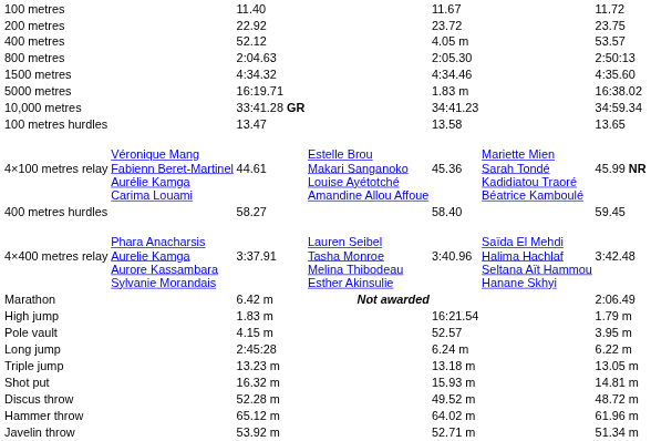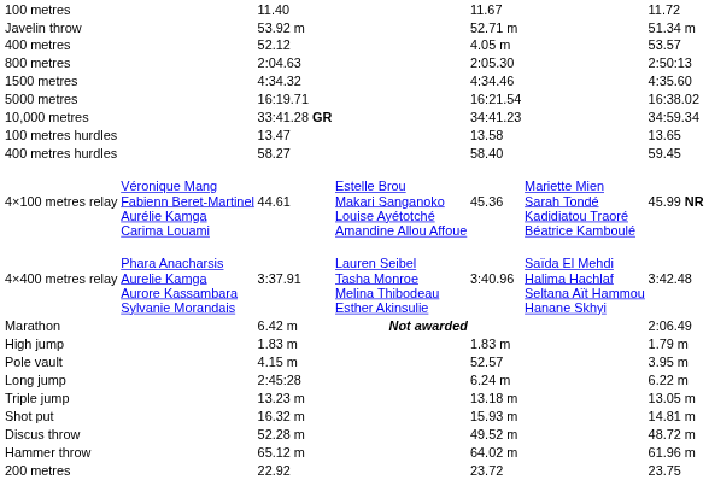 <table>
 <tr>
 <td>100 metres</td>
 <td></td>
 <td>11.40</td>
 <td></td>
 <td>11.67</td>
 <td></td>
 <td>11.72</td>
 </tr>
 <tr>
-<td>200 metres</td>
+<td>Javelin throw</td>
 <td></td>
-<td>22.92</td>
+<td>53.92 m</td>
 <td></td>
-<td>23.72</td>
+<td>52.71 m</td>
 <td></td>
-<td>23.75</td>
+<td>51.34 m</td>
 </tr>
 <tr>
 <td>400 metres</td>
 <td></td>
 <td>52.12</td>
 <td></td>
 <td>4.05 m</td>
 <td></td>
 <td>53.57</td>
 </tr>
 <tr>
 <td>800 metres</td>
 <td></td>
 <td>2:04.63</td>
 <td></td>
 <td>2:05.30</td>
 <td></td>
 <td>2:50:13</td>
 </tr>
 <tr>
 <td>1500 metres</td>
 <td></td>
 <td>4:34.32</td>
 <td></td>
 <td>4:34.46</td>
 <td></td>
 <td>4:35.60</td>
 </tr>
 <tr>
 <td>5000 metres</td>
 <td></td>
 <td>16:19.71</td>
 <td></td>
-<td>1.83 m</td>
+<td>16:21.54</td>
 <td></td>
 <td>16:38.02</td>
 </tr>
 <tr>
 <td>10,000 metres</td>
 <td></td>
 <td>33:41.28 <strong>GR</strong></td>
 <td></td>
 <td>34:41.23</td>
 <td></td>
 <td>34:59.34</td>
 </tr>
 <tr>
 <td>100 metres hurdles</td>
 <td></td>
 <td>13.47</td>
 <td></td>
 <td>13.58</td>
 <td></td>
 <td>13.65</td>
 </tr>
 <tr>
+<td>400 metres hurdles</td>
+<td></td>
+<td>58.27</td>
+<td></td>
+<td>58.40</td>
+<td></td>
+<td>59.45</td>
+</tr>
+<tr>
 <td>4×100 metres relay</td>
 <td><br><a href='#'>Véronique Mang</a><br><a href='#'>Fabienn Beret-Martinel</a><br><a href='#'>Aurélie Kamga</a><br><a href='#'>Carima Louami</a></td>
 <td>44.61</td>
 <td><br><a href='#'>Estelle Brou</a><br><a href='#'>Makari Sanganoko</a><br><a href='#'>Louise Ayétotché</a><br><a href='#'>Amandine Allou Affoue</a></td>
 <td>45.36</td>
 <td><br><a href='#'>Mariette Mien</a><br><a href='#'>Sarah Tondé</a><br><a href='#'>Kadidiatou Traoré</a><br><a href='#'>Béatrice Kamboulé</a></td>
 <td>45.99 <strong>NR</strong></td>
-</tr>
-<tr>
-<td>400 metres hurdles</td>
-<td></td>
-<td>58.27</td>
-<td></td>
-<td>58.40</td>
-<td></td>
-<td>59.45</td>
 </tr>
 <tr>
 <td>4×400 metres relay</td>
 <td><br><a href='#'>Phara Anacharsis</a><br><a href='#'>Aurelie Kamga</a><br><a href='#'>Aurore Kassambara</a><br><a href='#'>Sylvanie Morandais</a></td>
 <td>3:37.91</td>
 <td><br><a href='#'>Lauren Seibel</a><br><a href='#'>Tasha Monroe</a><br><a href='#'>Melina Thibodeau</a><br><a href='#'>Esther Akinsulie</a></td>
 <td>3:40.96</td>
 <td><br><a href='#'>Saïda El Mehdi</a><br><a href='#'>Halima Hachlaf</a><br><a href='#'>Seltana Aït Hammou</a><br><a href='#'>Hanane Skhyi</a></td>
 <td>3:42.48</td>
 </tr>
 <tr>
 <td>Marathon</td>
 <td><br></td>
 <td>6.42 m</td>
 <th colspan=2><em>Not awarded</em></th>
 <td></td>
 <td>2:06.49</td>
 </tr>
 <tr>
 <td>High jump</td>
 <td></td>
 <td>1.83 m</td>
 <td></td>
-<td>16:21.54</td>
+<td>1.83 m</td>
 <td></td>
 <td>1.79 m</td>
 </tr>
 <tr>
 <td>Pole vault</td>
 <td></td>
 <td>4.15 m</td>
 <td></td>
 <td>52.57</td>
 <td></td>
 <td>3.95 m</td>
 </tr>
 <tr>
 <td>Long jump</td>
 <td></td>
 <td>2:45:28</td>
 <td></td>
 <td>6.24 m</td>
 <td></td>
 <td>6.22 m</td>
 </tr>
 <tr>
 <td>Triple jump</td>
 <td></td>
 <td>13.23 m</td>
 <td></td>
 <td>13.18 m</td>
 <td></td>
 <td>13.05 m</td>
 </tr>
 <tr>
 <td>Shot put</td>
 <td></td>
 <td>16.32 m</td>
 <td></td>
 <td>15.93 m</td>
 <td></td>
 <td>14.81 m</td>
 </tr>
 <tr>
 <td>Discus throw</td>
 <td></td>
 <td>52.28 m</td>
 <td></td>
 <td>49.52 m</td>
 <td></td>
 <td>48.72 m</td>
 </tr>
 <tr>
 <td>Hammer throw</td>
 <td></td>
 <td>65.12 m</td>
 <td></td>
 <td>64.02 m</td>
 <td></td>
 <td>61.96 m</td>
 </tr>
 <tr>
-<td>Javelin throw</td>
+<td>200 metres</td>
 <td></td>
-<td>53.92 m</td>
+<td>22.92</td>
 <td></td>
-<td>52.71 m</td>
+<td>23.72</td>
 <td></td>
-<td>51.34 m</td>
+<td>23.75</td>
 </tr>
 </table>
